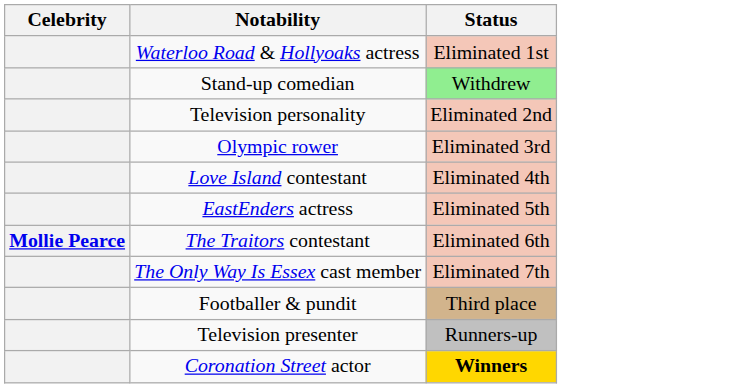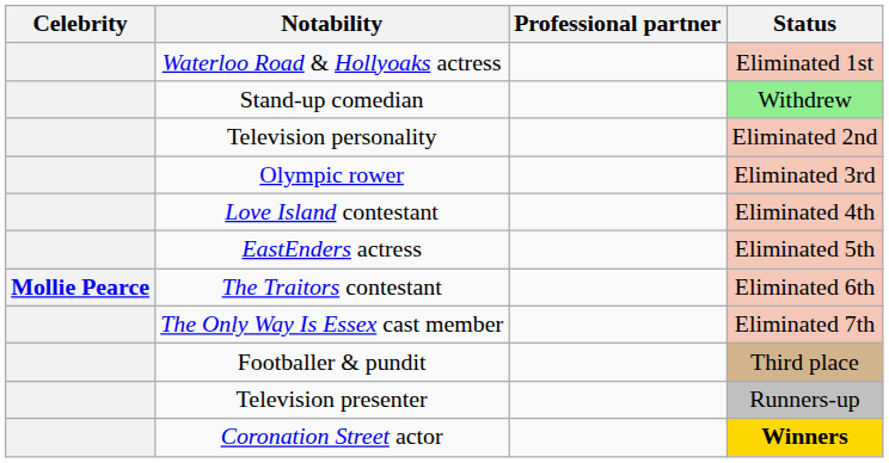 <table class="wikitable sortable" style="text-align:center;">
 <tr>
 <th scope="col">Celebrity</th>
 <th scope="col" class="unsortable">Notability</th>
+<th scope="col">Professional partner</th>
 <th scope="col">Status</th>
 </tr>
 <tr>
 <th></th>
 <td><a href='#'><em>Waterloo Road</em></a> & <em><a href='#'>Hollyoaks</a></em> actress</td>
+<td></td>
 <td bgcolor="f4c7b8">Eliminated 1st<br></td>
 </tr>
 <tr>
 <th></th>
 <td>Stand-up comedian</td>
+<td></td>
 <td style=background:lightgreen>Withdrew<br></td>
 </tr>
 <tr>
 <th></th>
 <td>Television personality</td>
+<td></td>
 <td bgcolor="f4c7b8">Eliminated 2nd<br></td>
 </tr>
 <tr>
 <th></th>
 <td><a href='#'>Olympic rower</a></td>
+<td></td>
 <td bgcolor="f4c7b8">Eliminated 3rd<br></td>
 </tr>
 <tr>
 <th></th>
 <td><em><a href='#'>Love Island</a></em> contestant</td>
+<td> <em></em><br> <em></em></td>
 <td bgcolor="f4c7b8">Eliminated 4th<br></td>
 </tr>
 <tr>
 <th></th>
 <td><em><a href='#'>EastEnders</a></em> actress</td>
+<td><br></td>
 <td bgcolor="f4c7b8">Eliminated 5th<br></td>
 </tr>
 <tr>
 <th><a href='#'>Mollie Pearce</a></th>
 <td><em><a href='#'>The Traitors</a></em> contestant</td>
+<td></td>
 <td bgcolor="f4c7b8">Eliminated 6th<br></td>
 </tr>
 <tr>
 <th></th>
 <td><em><a href='#'>The Only Way Is Essex</a></em> cast member</td>
+<td></td>
 <td bgcolor="f4c7b8">Eliminated 7th<br></td>
 </tr>
 <tr>
 <th></th>
 <td>Footballer & pundit</td>
+<td></td>
 <td bgcolor="tan">Third place<br></td>
 </tr>
 <tr>
 <th></th>
 <td>Television presenter</td>
+<td></td>
 <td bgcolor="silver">Runners-up<br></td>
 </tr>
 <tr>
 <th></th>
 <td><em><a href='#'>Coronation Street</a></em> actor</td>
+<td></td>
 <td bgcolor="gold"><strong>Winners</strong><br></td>
 </tr>
 </table>
